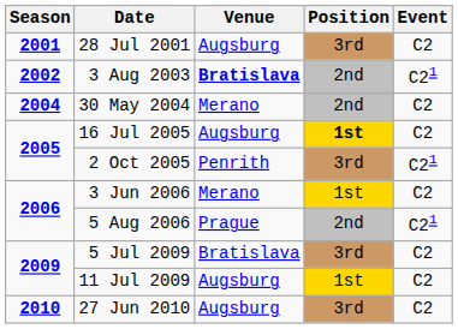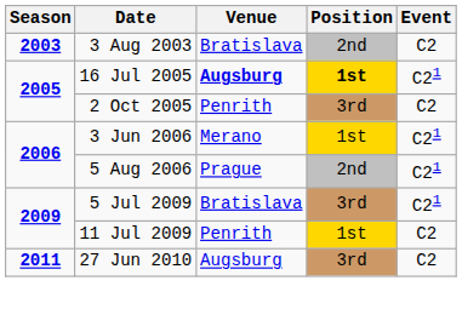 <table class="wikitable" style="text-align:center; font-size:95%;">
 <tr>
 <th>Season</th>
 <th>Date</th>
 <th>Venue</th>
 <th>Position</th>
 <th>Event</th>
 </tr>
 <tr>
-<td><strong><a href='#'>2001</a></strong></td>
-<td align=right>28 Jul 2001</td>
-<td align=left><a href='#'>Augsburg</a></td>
-<td bgcolor=cc9966>3rd</td>
-<td>C2</td>
-</tr>
-<tr>
-<td><strong><a href='#'>2002</a></strong></td>
+<td><strong><a href='#'>2003</a></strong></td>
 <td align=right>3 Aug 2003</td>
-<td align=left><strong><a href='#'>Bratislava</a></strong></td>
-<td bgcolor=silver>2nd</td>
-<td>C2<sup><a href='#'>1</a></sup></td>
-</tr>
-<tr>
-<td><strong><a href='#'>2004</a></strong></td>
-<td align=right>30 May 2004</td>
-<td align=left><a href='#'>Merano</a></td>
+<td align=left><a href='#'>Bratislava</a></td>
 <td bgcolor=silver>2nd</td>
 <td>C2</td>
 </tr>
 <tr>
 <td rowspan=2><strong><a href='#'>2005</a></strong></td>
 <td align=right>16 Jul 2005</td>
-<td align=left><a href='#'>Augsburg</a></td>
+<td align=left><strong><a href='#'>Augsburg</a></strong></td>
 <td bgcolor=gold><strong>1st</strong></td>
-<td>C2</td>
+<td>C2<sup><a href='#'>1</a></sup></td>
 </tr>
 <tr>
 <td align=right>2 Oct 2005</td>
 <td align=left><a href='#'>Penrith</a></td>
 <td bgcolor=cc9966>3rd</td>
-<td>C2<sup><a href='#'>1</a></sup></td>
+<td>C2</td>
 </tr>
 <tr>
 <td rowspan=2><strong><a href='#'>2006</a></strong></td>
 <td align=right>3 Jun 2006</td>
 <td align=left><a href='#'>Merano</a></td>
 <td bgcolor=gold>1st</td>
-<td>C2</td>
+<td>C2<sup><a href='#'>1</a></sup></td>
 </tr>
 <tr>
 <td align=right>5 Aug 2006</td>
 <td align=left><a href='#'>Prague</a></td>
 <td bgcolor=silver>2nd</td>
 <td>C2<sup><a href='#'>1</a></sup></td>
 </tr>
 <tr>
 <td rowspan=2><strong><a href='#'>2009</a></strong></td>
 <td align=right>5 Jul 2009</td>
 <td align=left><a href='#'>Bratislava</a></td>
 <td bgcolor=cc9966>3rd</td>
-<td>C2</td>
+<td>C2<sup><a href='#'>1</a></sup></td>
 </tr>
 <tr>
 <td align=right>11 Jul 2009</td>
-<td align=left><a href='#'>Augsburg</a></td>
+<td align=left><a href='#'>Penrith</a></td>
 <td bgcolor=gold>1st</td>
 <td>C2</td>
 </tr>
 <tr>
-<td><strong><a href='#'>2010</a></strong></td>
+<td><strong><a href='#'>2011</a></strong></td>
 <td align=right>27 Jun 2010</td>
 <td align=left><a href='#'>Augsburg</a></td>
 <td bgcolor=cc9966>3rd</td>
 <td>C2</td>
 </tr>
 </table>
